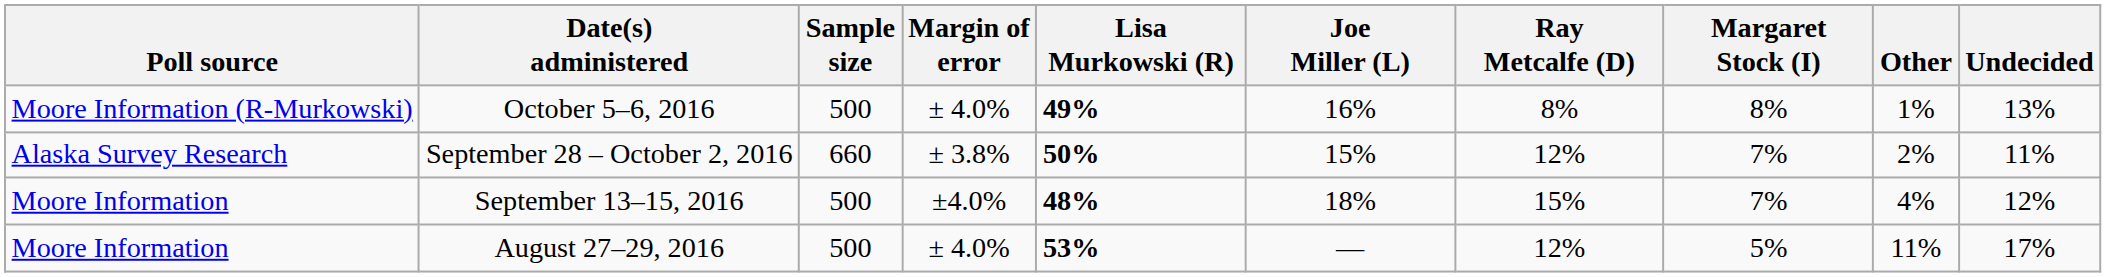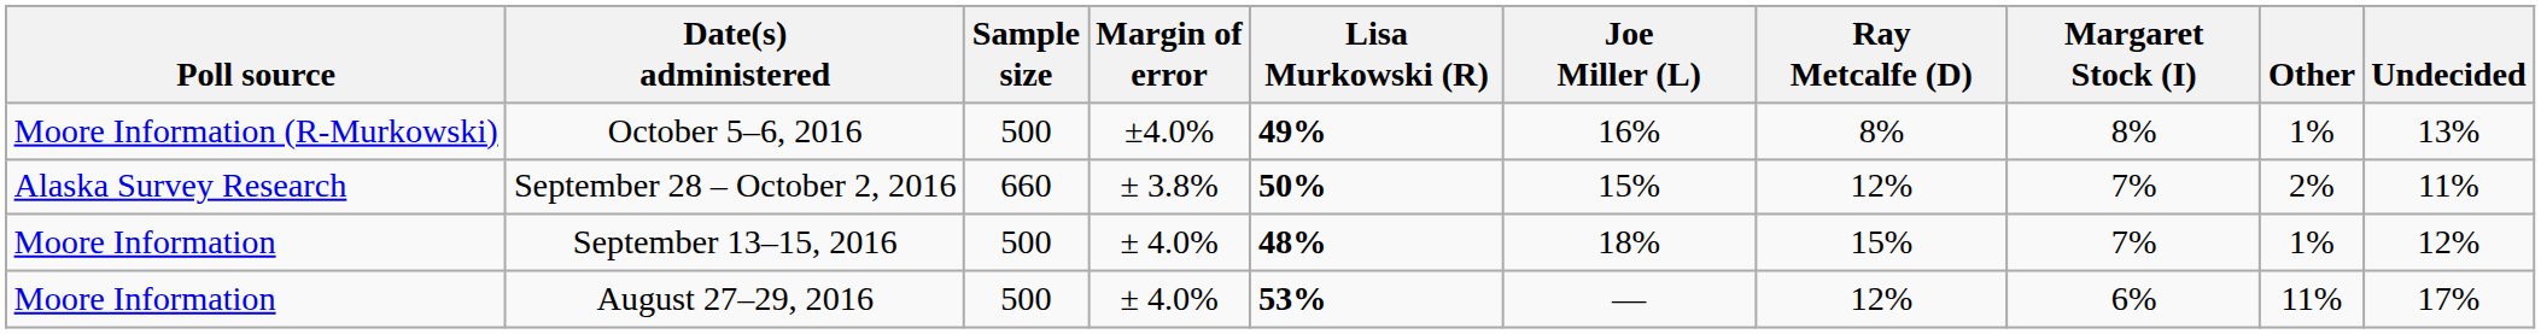 <table class="wikitable" style="font-size:90%;">
 <tr valign= bottom>
 <th>Poll source</th>
 <th>Date(s)<br>administered</th>
 <th>Sample<br>size</th>
 <th>Margin of<br>error</th>
 <th style="width:100px;">Lisa<br>Murkowski (R)</th>
 <th style="width:100px;">Joe<br> Miller (L)</th>
 <th style="width:100px;">Ray<br>Metcalfe (D)</th>
 <th style="width:100px;">Margaret<br>Stock (I)</th>
 <th>Other</th>
 <th>Undecided</th>
 </tr>
 <tr>
 <td><a href='#'>Moore Information (R-Murkowski)</a></td>
 <td align=center>October 5–6, 2016</td>
 <td align=center>500</td>
-<td align=center>± 4.0%</td>
+<td align=center>±4.0%</td>
 <td><strong>49%</strong></td>
 <td align=center>16%</td>
 <td align=center>8%</td>
 <td align=center>8%</td>
 <td align=center>1%</td>
 <td align=center>13%</td>
 </tr>
 <tr>
 <td><a href='#'>Alaska Survey Research</a></td>
 <td align=center>September 28 – October 2, 2016</td>
 <td align=center>660</td>
 <td align=center>± 3.8%</td>
 <td><strong>50%</strong></td>
 <td align=center>15%</td>
 <td align=center>12%</td>
 <td align=center>7%</td>
 <td align=center>2%</td>
 <td align=center>11%</td>
 </tr>
 <tr>
 <td><a href='#'>Moore Information</a></td>
 <td align=center>September 13–15, 2016</td>
 <td align=center>500</td>
-<td align=center>±4.0%</td>
+<td align=center>± 4.0%</td>
 <td><strong>48%</strong></td>
 <td align=center>18%</td>
 <td align=center>15%</td>
 <td align=center>7%</td>
-<td align=center>4%</td>
+<td align=center>1%</td>
 <td align=center>12%</td>
 </tr>
 <tr>
 <td><a href='#'>Moore Information</a></td>
 <td align=center>August 27–29, 2016</td>
 <td align=center>500</td>
 <td align=center>± 4.0%</td>
 <td><strong>53%</strong></td>
 <td align=center>—</td>
 <td align=center>12%</td>
-<td align=center>5%</td>
+<td align=center>6%</td>
 <td align=center>11%</td>
 <td align=center>17%</td>
 </tr>
 </table>
